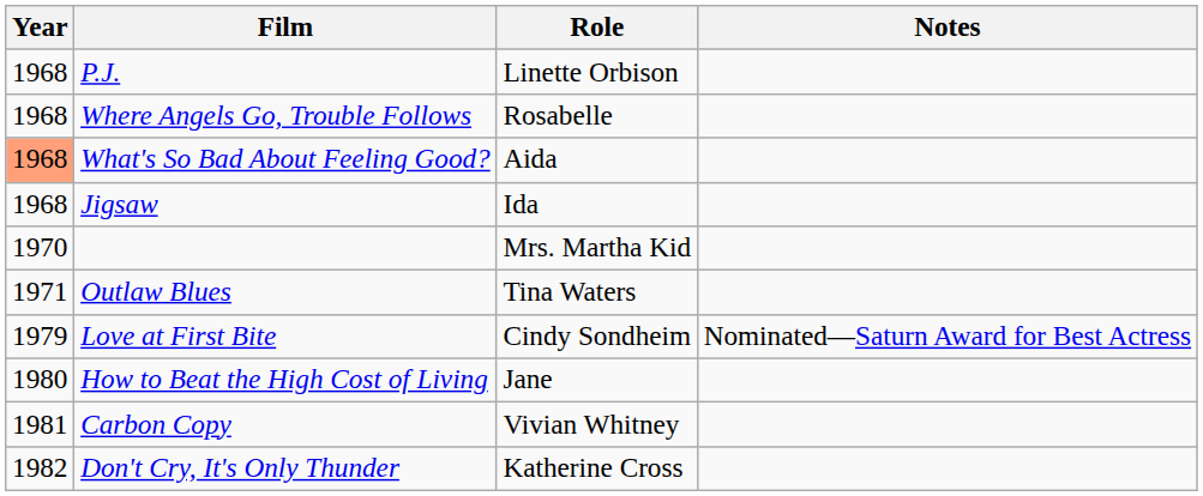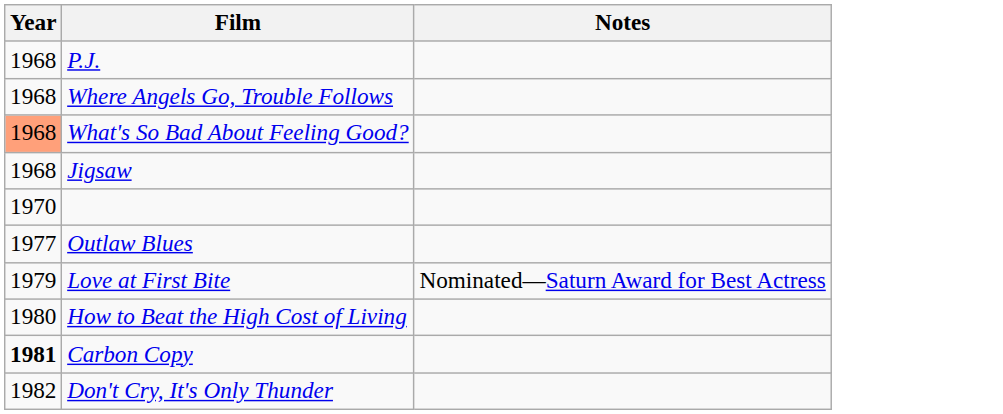 <table class="wikitable sortable">
 <tr>
 <th>Year</th>
 <th>Film</th>
-<th>Role</th>
 <th class="unsortable">Notes</th>
 </tr>
 <tr>
 <td>1968</td>
 <td><em><a href='#'>P.J.</a></em></td>
-<td>Linette Orbison</td>
 <td></td>
 </tr>
 <tr>
 <td>1968</td>
 <td><em><a href='#'>Where Angels Go, Trouble Follows</a></em></td>
-<td>Rosabelle</td>
 <td></td>
 </tr>
 <tr>
 <td style="background: lightsalmon;">1968</td>
 <td><em><a href='#'>What's So Bad About Feeling Good?</a></em></td>
-<td>Aida</td>
 <td></td>
 </tr>
 <tr>
 <td>1968</td>
 <td><em><a href='#'>Jigsaw</a></em></td>
-<td>Ida</td>
 <td></td>
 </tr>
 <tr>
 <td>1970</td>
 <td><em></em></td>
-<td>Mrs. Martha Kid</td>
 <td></td>
 </tr>
 <tr>
-<td>1971</td>
+<td>1977</td>
 <td><em><a href='#'>Outlaw Blues</a></em></td>
-<td>Tina Waters</td>
 <td></td>
 </tr>
 <tr>
 <td>1979</td>
 <td><em><a href='#'>Love at First Bite</a></em></td>
-<td>Cindy Sondheim</td>
 <td>Nominated—<a href='#'>Saturn Award for Best Actress</a></td>
 </tr>
 <tr>
 <td>1980</td>
 <td><em><a href='#'>How to Beat the High Cost of Living</a></em></td>
-<td>Jane</td>
 <td></td>
 </tr>
 <tr>
-<td>1981</td>
+<td><strong>1981</strong></td>
 <td><em><a href='#'>Carbon Copy</a></em></td>
-<td>Vivian Whitney</td>
 <td></td>
 </tr>
 <tr>
 <td>1982</td>
 <td><em><a href='#'>Don't Cry, It's Only Thunder</a></em></td>
-<td>Katherine Cross</td>
 <td></td>
 </tr>
 </table>
